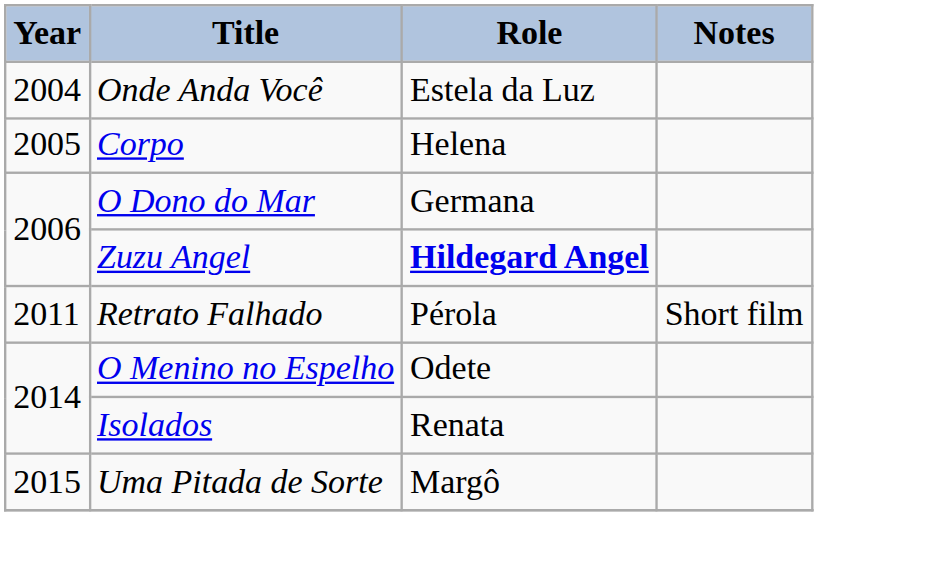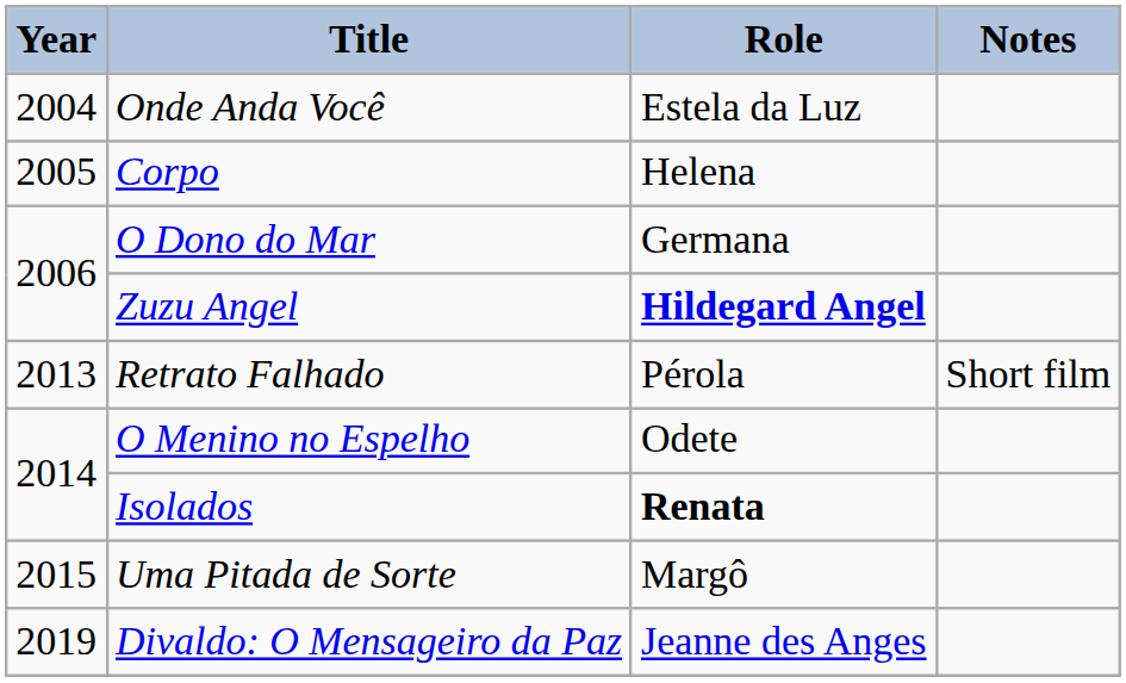 <table class="wikitable" style="font-size: 90%;">
 <tr>
 <th style="background:#B0C4DE;">Year</th>
 <th style="background:#B0C4DE;">Title</th>
 <th style="background:#B0C4DE;">Role</th>
 <th style="background:#B0C4DE;">Notes</th>
 </tr>
 <tr>
 <td>2004</td>
 <td><em>Onde Anda Você</em></td>
 <td>Estela da Luz</td>
 <td></td>
 </tr>
 <tr>
 <td>2005</td>
 <td><em><a href='#'>Corpo</a></em></td>
 <td>Helena</td>
 <td></td>
 </tr>
 <tr>
 <td rowspan="2">2006</td>
 <td><em><a href='#'>O Dono do Mar</a></em></td>
 <td>Germana</td>
 <td></td>
 </tr>
 <tr>
 <td><em><a href='#'>Zuzu Angel</a></em></td>
 <td><strong><a href='#'>Hildegard Angel</a></strong></td>
 <td></td>
 </tr>
 <tr>
-<td>2011</td>
+<td>2013</td>
 <td><em>Retrato Falhado</em></td>
 <td>Pérola</td>
 <td>Short film</td>
 </tr>
 <tr>
 <td rowspan="2">2014</td>
 <td><em><a href='#'>O Menino no Espelho</a></em></td>
 <td>Odete</td>
 <td></td>
 </tr>
 <tr>
 <td><em><a href='#'>Isolados</a></em></td>
-<td>Renata</td>
+<td><strong>Renata</strong></td>
 <td></td>
 </tr>
 <tr>
 <td>2015</td>
 <td><em>Uma Pitada de Sorte</em></td>
 <td>Margô</td>
 <td></td>
 </tr>
 <tr>
+<td>2019</td>
+<td><em><a href='#'>Divaldo: O Mensageiro da Paz</a></em></td>
+<td><a href='#'>Jeanne des Anges</a></td>
+<td></td>
+</tr>
+<tr>
 </tr>
 </table>
